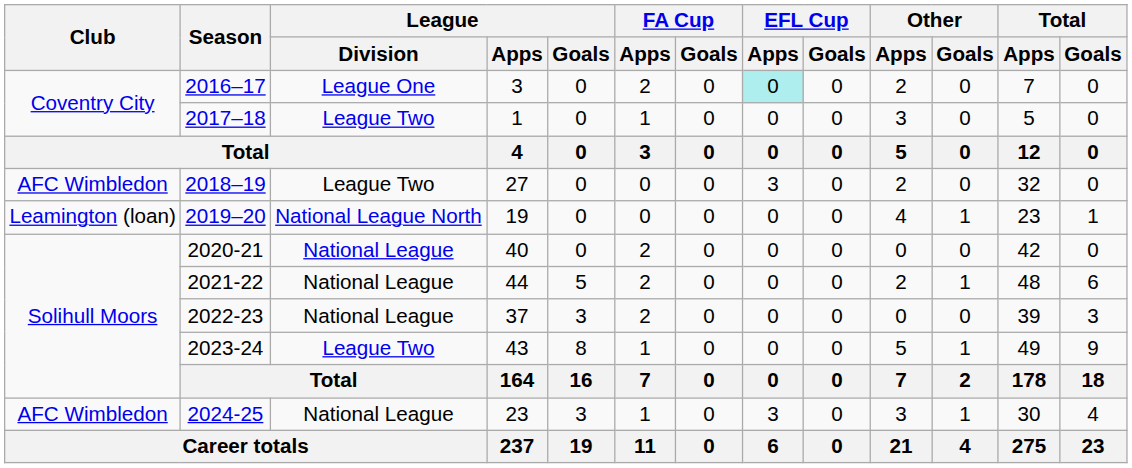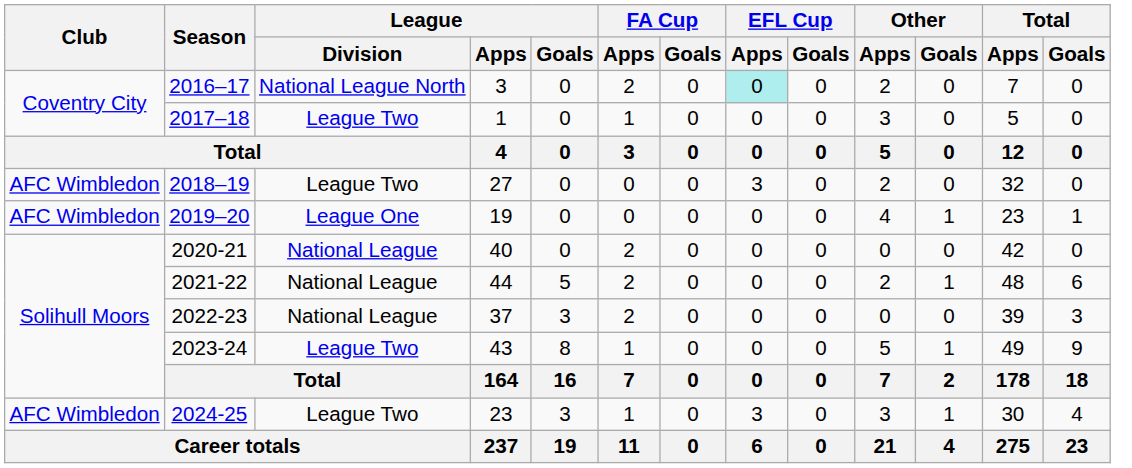 <table class="wikitable" style="text-align: center;">
 <tr>
 <th rowspan="2">Club</th>
 <th rowspan="2">Season</th>
 <th colspan="3">League</th>
 <th colspan="2"><a href='#'>FA Cup</a></th>
 <th colspan="2"><a href='#'>EFL Cup</a></th>
 <th colspan="2">Other</th>
 <th colspan="2">Total</th>
 </tr>
 <tr>
 <th>Division</th>
 <th>Apps</th>
 <th>Goals</th>
 <th>Apps</th>
 <th>Goals</th>
 <th>Apps</th>
 <th>Goals</th>
 <th>Apps</th>
 <th>Goals</th>
 <th>Apps</th>
 <th>Goals</th>
 </tr>
 <tr>
 <td rowspan="2"><a href='#'>Coventry City</a></td>
 <td><a href='#'>2016–17</a></td>
-<td><a href='#'>League One</a></td>
+<td><a href='#'>National League North</a></td>
 <td>3</td>
 <td>0</td>
 <td>2</td>
 <td>0</td>
 <td style="background: paleturquoise;">0</td>
 <td>0</td>
 <td>2</td>
 <td>0</td>
 <td>7</td>
 <td>0</td>
 </tr>
 <tr>
 <td><a href='#'>2017–18</a></td>
 <td><a href='#'>League Two</a></td>
 <td>1</td>
 <td>0</td>
 <td>1</td>
 <td>0</td>
 <td>0</td>
 <td>0</td>
 <td>3</td>
 <td>0</td>
 <td>5</td>
 <td>0</td>
 </tr>
 <tr>
 <th colspan=3>Total</th>
 <th>4</th>
 <th>0</th>
 <th>3</th>
 <th>0</th>
 <th>0</th>
 <th>0</th>
 <th>5</th>
 <th>0</th>
 <th>12</th>
 <th>0</th>
 </tr>
 <tr>
 <td><a href='#'>AFC Wimbledon</a></td>
 <td><a href='#'>2018–19</a></td>
 <td>League Two</td>
 <td>27</td>
 <td>0</td>
 <td>0</td>
 <td>0</td>
 <td>3</td>
 <td>0</td>
 <td>2</td>
 <td>0</td>
 <td>32</td>
 <td>0</td>
 </tr>
 <tr>
-<td><a href='#'>Leamington</a> (loan)</td>
+<td><a href='#'>AFC Wimbledon</a></td>
 <td><a href='#'>2019–20</a></td>
-<td><a href='#'>National League North</a></td>
+<td><a href='#'>League One</a></td>
 <td>19</td>
 <td>0</td>
 <td>0</td>
 <td>0</td>
 <td>0</td>
 <td>0</td>
 <td>4</td>
 <td>1</td>
 <td>23</td>
 <td>1</td>
 </tr>
 <tr>
 <td rowspan="5"><a href='#'>Solihull Moors</a></td>
 <td>2020-21</td>
 <td><a href='#'>National League</a></td>
 <td>40</td>
 <td>0</td>
 <td>2</td>
 <td>0</td>
 <td>0</td>
 <td>0</td>
 <td>0</td>
 <td>0</td>
 <td>42</td>
 <td>0</td>
 </tr>
 <tr>
 <td>2021-22</td>
 <td>National League</td>
 <td>44</td>
 <td>5</td>
 <td>2</td>
 <td>0</td>
 <td>0</td>
 <td>0</td>
 <td>2</td>
 <td>1</td>
 <td>48</td>
 <td>6</td>
 </tr>
 <tr>
 <td>2022-23</td>
 <td>National League</td>
 <td>37</td>
 <td>3</td>
 <td>2</td>
 <td>0</td>
 <td>0</td>
 <td>0</td>
 <td>0</td>
 <td>0</td>
 <td>39</td>
 <td>3</td>
 </tr>
 <tr>
 <td>2023-24</td>
 <td><a href='#'>League Two</a></td>
 <td>43</td>
 <td>8</td>
 <td>1</td>
 <td>0</td>
 <td>0</td>
 <td>0</td>
 <td>5</td>
 <td>1</td>
 <td>49</td>
 <td>9</td>
 </tr>
 <tr>
 <th colspan="2">Total</th>
 <th>164</th>
 <th>16</th>
 <th>7</th>
 <th>0</th>
 <th>0</th>
 <th>0</th>
 <th>7</th>
 <th>2</th>
 <th>178</th>
 <th>18</th>
 </tr>
 <tr>
 <td><a href='#'>AFC Wimbledon</a></td>
 <td><a href='#'>2024-25</a></td>
-<td>National League</td>
+<td>League Two</td>
 <td>23</td>
 <td>3</td>
 <td>1</td>
 <td>0</td>
 <td>3</td>
 <td>0</td>
 <td>3</td>
 <td>1</td>
 <td>30</td>
 <td>4</td>
 </tr>
 <tr>
 <th colspan="3">Career totals</th>
 <th>237</th>
 <th>19</th>
 <th>11</th>
 <th>0</th>
 <th>6</th>
 <th>0</th>
 <th>21</th>
 <th>4</th>
 <th>275</th>
 <th>23</th>
 </tr>
 </table>
